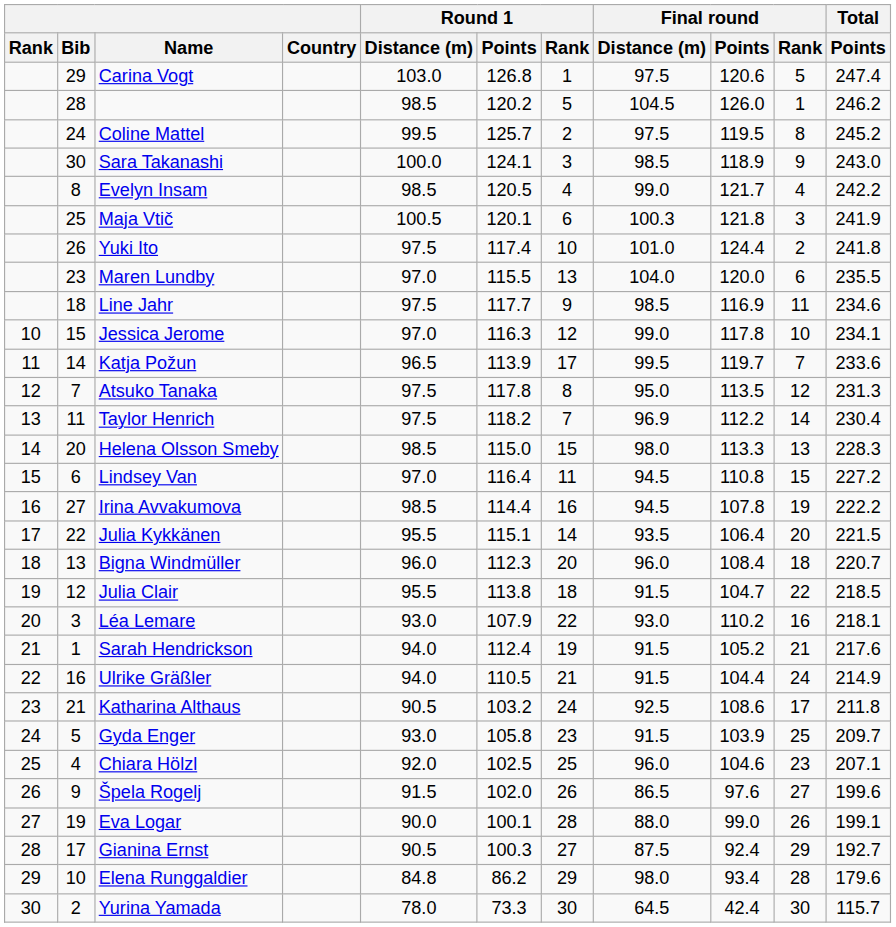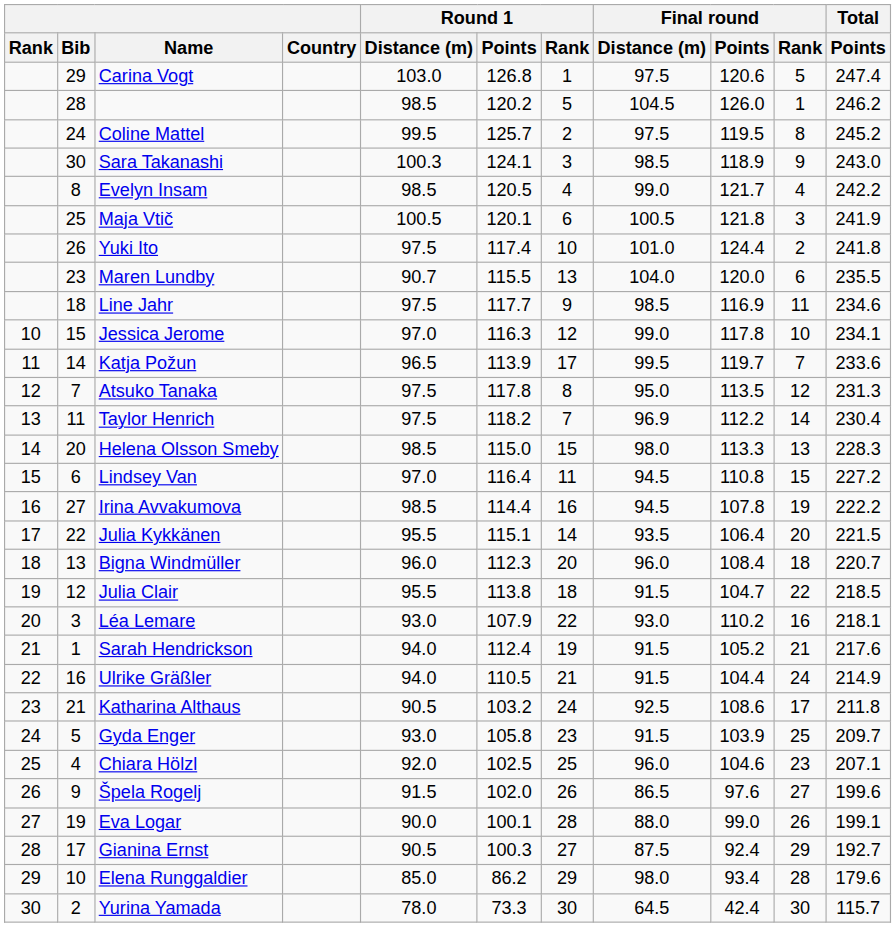 <table class="wikitable sortable" style="text-align:center">
 <tr>
 <th colspan=4></th>
 <th colspan=3>Round 1</th>
 <th colspan=3>Final round</th>
 <th>Total</th>
 </tr>
 <tr>
 <th>Rank</th>
 <th>Bib</th>
 <th>Name</th>
 <th>Country</th>
 <th>Distance (m)</th>
 <th>Points</th>
 <th>Rank</th>
 <th>Distance (m)</th>
 <th>Points</th>
 <th>Rank</th>
 <th>Points</th>
 </tr>
 <tr>
 <td></td>
 <td>29</td>
 <td align="left"><a href='#'>Carina Vogt</a></td>
 <td align="left"></td>
 <td>103.0</td>
 <td>126.8</td>
 <td>1</td>
 <td>97.5</td>
 <td>120.6</td>
 <td>5</td>
 <td>247.4</td>
 </tr>
 <tr>
 <td></td>
 <td>28</td>
 <td align="left"></td>
 <td align="left"></td>
 <td>98.5</td>
 <td>120.2</td>
 <td>5</td>
 <td>104.5</td>
 <td>126.0</td>
 <td>1</td>
 <td>246.2</td>
 </tr>
 <tr>
 <td></td>
 <td>24</td>
 <td align="left"><a href='#'>Coline Mattel</a></td>
 <td align="left"></td>
 <td>99.5</td>
 <td>125.7</td>
 <td>2</td>
 <td>97.5</td>
 <td>119.5</td>
 <td>8</td>
 <td>245.2</td>
 </tr>
 <tr>
 <td></td>
 <td>30</td>
 <td align="left"><a href='#'>Sara Takanashi</a></td>
 <td align="left"></td>
-<td>100.0</td>
+<td>100.3</td>
 <td>124.1</td>
 <td>3</td>
 <td>98.5</td>
 <td>118.9</td>
 <td>9</td>
 <td>243.0</td>
 </tr>
 <tr>
 <td></td>
 <td>8</td>
 <td align="left"><a href='#'>Evelyn Insam</a></td>
 <td align="left"></td>
 <td>98.5</td>
 <td>120.5</td>
 <td>4</td>
 <td>99.0</td>
 <td>121.7</td>
 <td>4</td>
 <td>242.2</td>
 </tr>
 <tr>
 <td></td>
 <td>25</td>
 <td align="left"><a href='#'>Maja Vtič</a></td>
 <td align="left"></td>
 <td>100.5</td>
 <td>120.1</td>
 <td>6</td>
-<td>100.3</td>
+<td>100.5</td>
 <td>121.8</td>
 <td>3</td>
 <td>241.9</td>
 </tr>
 <tr>
 <td></td>
 <td>26</td>
 <td align="left"><a href='#'>Yuki Ito</a></td>
 <td align="left"></td>
 <td>97.5</td>
 <td>117.4</td>
 <td>10</td>
 <td>101.0</td>
 <td>124.4</td>
 <td>2</td>
 <td>241.8</td>
 </tr>
 <tr>
 <td></td>
 <td>23</td>
 <td align="left"><a href='#'>Maren Lundby</a></td>
 <td align="left"></td>
-<td>97.0</td>
+<td>90.7</td>
 <td>115.5</td>
 <td>13</td>
 <td>104.0</td>
 <td>120.0</td>
 <td>6</td>
 <td>235.5</td>
 </tr>
 <tr>
 <td></td>
 <td>18</td>
 <td align="left"><a href='#'>Line Jahr</a></td>
 <td align="left"></td>
 <td>97.5</td>
 <td>117.7</td>
 <td>9</td>
 <td>98.5</td>
 <td>116.9</td>
 <td>11</td>
 <td>234.6</td>
 </tr>
 <tr>
 <td>10</td>
 <td>15</td>
 <td align="left"><a href='#'>Jessica Jerome</a></td>
 <td align="left"></td>
 <td>97.0</td>
 <td>116.3</td>
 <td>12</td>
 <td>99.0</td>
 <td>117.8</td>
 <td>10</td>
 <td>234.1</td>
 </tr>
 <tr>
 <td>11</td>
 <td>14</td>
 <td align="left"><a href='#'>Katja Požun</a></td>
 <td align="left"></td>
 <td>96.5</td>
 <td>113.9</td>
 <td>17</td>
 <td>99.5</td>
 <td>119.7</td>
 <td>7</td>
 <td>233.6</td>
 </tr>
 <tr>
 <td>12</td>
 <td>7</td>
 <td align="left"><a href='#'>Atsuko Tanaka</a></td>
 <td align="left"></td>
 <td>97.5</td>
 <td>117.8</td>
 <td>8</td>
 <td>95.0</td>
 <td>113.5</td>
 <td>12</td>
 <td>231.3</td>
 </tr>
 <tr>
 <td>13</td>
 <td>11</td>
 <td align="left"><a href='#'>Taylor Henrich</a></td>
 <td align="left"></td>
 <td>97.5</td>
 <td>118.2</td>
 <td>7</td>
 <td>96.9</td>
 <td>112.2</td>
 <td>14</td>
 <td>230.4</td>
 </tr>
 <tr>
 <td>14</td>
 <td>20</td>
 <td align="left"><a href='#'>Helena Olsson Smeby</a></td>
 <td align="left"></td>
 <td>98.5</td>
 <td>115.0</td>
 <td>15</td>
 <td>98.0</td>
 <td>113.3</td>
 <td>13</td>
 <td>228.3</td>
 </tr>
 <tr>
 <td>15</td>
 <td>6</td>
 <td align="left"><a href='#'>Lindsey Van</a></td>
 <td align="left"></td>
 <td>97.0</td>
 <td>116.4</td>
 <td>11</td>
 <td>94.5</td>
 <td>110.8</td>
 <td>15</td>
 <td>227.2</td>
 </tr>
 <tr>
 <td>16</td>
 <td>27</td>
 <td align="left"><a href='#'>Irina Avvakumova</a></td>
 <td align="left"></td>
 <td>98.5</td>
 <td>114.4</td>
 <td>16</td>
 <td>94.5</td>
 <td>107.8</td>
 <td>19</td>
 <td>222.2</td>
 </tr>
 <tr>
 <td>17</td>
 <td>22</td>
 <td align="left"><a href='#'>Julia Kykkänen</a></td>
 <td align="left"></td>
 <td>95.5</td>
 <td>115.1</td>
 <td>14</td>
 <td>93.5</td>
 <td>106.4</td>
 <td>20</td>
 <td>221.5</td>
 </tr>
 <tr>
 <td>18</td>
 <td>13</td>
 <td align="left"><a href='#'>Bigna Windmüller</a></td>
 <td align="left"></td>
 <td>96.0</td>
 <td>112.3</td>
 <td>20</td>
 <td>96.0</td>
 <td>108.4</td>
 <td>18</td>
 <td>220.7</td>
 </tr>
 <tr>
 <td>19</td>
 <td>12</td>
 <td align="left"><a href='#'>Julia Clair</a></td>
 <td align="left"></td>
 <td>95.5</td>
 <td>113.8</td>
 <td>18</td>
 <td>91.5</td>
 <td>104.7</td>
 <td>22</td>
 <td>218.5</td>
 </tr>
 <tr>
 <td>20</td>
 <td>3</td>
 <td align="left"><a href='#'>Léa Lemare</a></td>
 <td align="left"></td>
 <td>93.0</td>
 <td>107.9</td>
 <td>22</td>
 <td>93.0</td>
 <td>110.2</td>
 <td>16</td>
 <td>218.1</td>
 </tr>
 <tr>
 <td>21</td>
 <td>1</td>
 <td align="left"><a href='#'>Sarah Hendrickson</a></td>
 <td align="left"></td>
 <td>94.0</td>
 <td>112.4</td>
 <td>19</td>
 <td>91.5</td>
 <td>105.2</td>
 <td>21</td>
 <td>217.6</td>
 </tr>
 <tr>
 <td>22</td>
 <td>16</td>
 <td align="left"><a href='#'>Ulrike Gräßler</a></td>
 <td align="left"></td>
 <td>94.0</td>
 <td>110.5</td>
 <td>21</td>
 <td>91.5</td>
 <td>104.4</td>
 <td>24</td>
 <td>214.9</td>
 </tr>
 <tr>
 <td>23</td>
 <td>21</td>
 <td align="left"><a href='#'>Katharina Althaus</a></td>
 <td align="left"></td>
 <td>90.5</td>
 <td>103.2</td>
 <td>24</td>
 <td>92.5</td>
 <td>108.6</td>
 <td>17</td>
 <td>211.8</td>
 </tr>
 <tr>
 <td>24</td>
 <td>5</td>
 <td align="left"><a href='#'>Gyda Enger</a></td>
 <td align="left"></td>
 <td>93.0</td>
 <td>105.8</td>
 <td>23</td>
 <td>91.5</td>
 <td>103.9</td>
 <td>25</td>
 <td>209.7</td>
 </tr>
 <tr>
 <td>25</td>
 <td>4</td>
 <td align="left"><a href='#'>Chiara Hölzl</a></td>
 <td align="left"></td>
 <td>92.0</td>
 <td>102.5</td>
 <td>25</td>
 <td>96.0</td>
 <td>104.6</td>
 <td>23</td>
 <td>207.1</td>
 </tr>
 <tr>
 <td>26</td>
 <td>9</td>
 <td align="left"><a href='#'>Špela Rogelj</a></td>
 <td align="left"></td>
 <td>91.5</td>
 <td>102.0</td>
 <td>26</td>
 <td>86.5</td>
 <td>97.6</td>
 <td>27</td>
 <td>199.6</td>
 </tr>
 <tr>
 <td>27</td>
 <td>19</td>
 <td align="left"><a href='#'>Eva Logar</a></td>
 <td align="left"></td>
 <td>90.0</td>
 <td>100.1</td>
 <td>28</td>
 <td>88.0</td>
 <td>99.0</td>
 <td>26</td>
 <td>199.1</td>
 </tr>
 <tr>
 <td>28</td>
 <td>17</td>
 <td align="left"><a href='#'>Gianina Ernst</a></td>
 <td align="left"></td>
 <td>90.5</td>
 <td>100.3</td>
 <td>27</td>
 <td>87.5</td>
 <td>92.4</td>
 <td>29</td>
 <td>192.7</td>
 </tr>
 <tr>
 <td>29</td>
 <td>10</td>
 <td align="left"><a href='#'>Elena Runggaldier</a></td>
 <td align="left"></td>
-<td>84.8</td>
+<td>85.0</td>
 <td>86.2</td>
 <td>29</td>
 <td>98.0</td>
 <td>93.4</td>
 <td>28</td>
 <td>179.6</td>
 </tr>
 <tr>
 <td>30</td>
 <td>2</td>
 <td align="left"><a href='#'>Yurina Yamada</a></td>
 <td align="left"></td>
 <td>78.0</td>
 <td>73.3</td>
 <td>30</td>
 <td>64.5</td>
 <td>42.4</td>
 <td>30</td>
 <td>115.7</td>
 </tr>
 </table>
